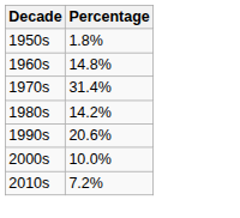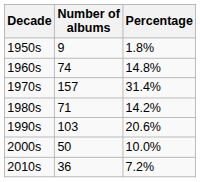 <table class="wikitable sortable">
 <tr>
 <th>Decade</th>
+<th>Number of <br> albums</th>
 <th>Percentage</th>
 </tr>
 <tr>
 <td>1950s</td>
+<td>9</td>
 <td>1.8%</td>
 </tr>
 <tr>
 <td>1960s</td>
+<td>74</td>
 <td>14.8%</td>
 </tr>
 <tr>
 <td>1970s</td>
+<td>157</td>
 <td>31.4%</td>
 </tr>
 <tr>
 <td>1980s</td>
+<td>71</td>
 <td>14.2%</td>
 </tr>
 <tr>
 <td>1990s</td>
+<td>103</td>
 <td>20.6%</td>
 </tr>
 <tr>
 <td>2000s</td>
+<td>50</td>
 <td>10.0%</td>
 </tr>
 <tr>
 <td>2010s</td>
+<td>36</td>
 <td>7.2%</td>
 </tr>
 </table>
